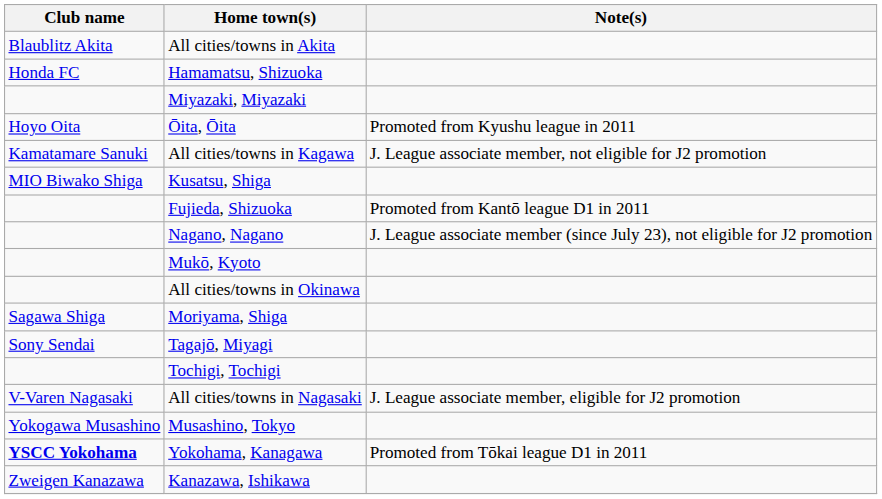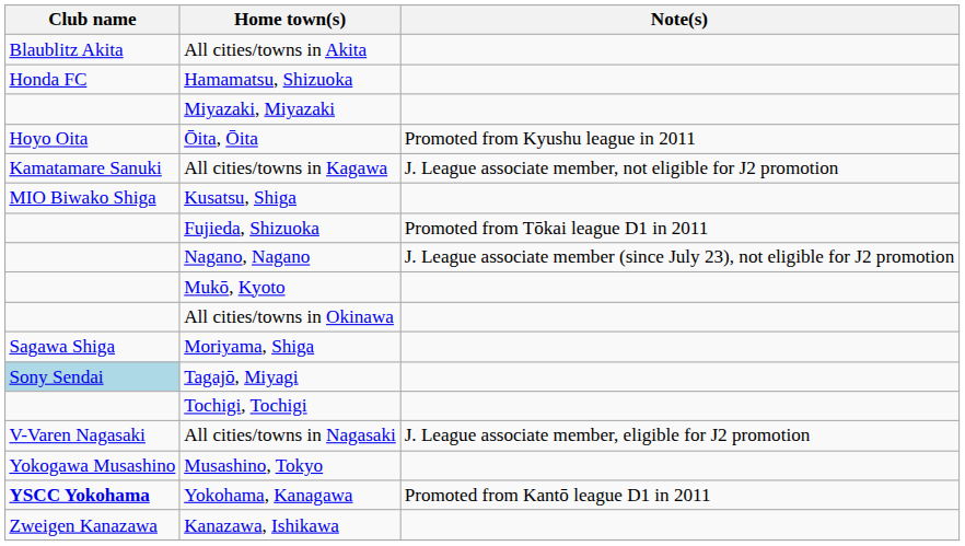 <table class="wikitable sortable">
 <tr>
 <th>Club name</th>
 <th>Home town(s)</th>
 <th>Note(s)</th>
 </tr>
 <tr>
 <td><a href='#'>Blaublitz Akita</a></td>
 <td>All cities/towns in <a href='#'>Akita</a></td>
 <td></td>
 </tr>
 <tr>
 <td><a href='#'>Honda FC</a></td>
 <td><a href='#'>Hamamatsu</a>, <a href='#'>Shizuoka</a></td>
 <td></td>
 </tr>
 <tr>
 <td></td>
 <td><a href='#'>Miyazaki</a>, <a href='#'>Miyazaki</a></td>
 <td></td>
 </tr>
 <tr>
 <td><a href='#'>Hoyo Oita</a></td>
 <td><a href='#'>Ōita</a>, <a href='#'>Ōita</a></td>
 <td>Promoted from Kyushu league in 2011</td>
 </tr>
 <tr>
 <td><a href='#'>Kamatamare Sanuki</a></td>
 <td>All cities/towns in <a href='#'>Kagawa</a></td>
 <td>J. League associate member, not eligible for J2 promotion</td>
 </tr>
 <tr>
 <td><a href='#'>MIO Biwako Shiga</a></td>
 <td><a href='#'>Kusatsu</a>, <a href='#'>Shiga</a></td>
 <td></td>
 </tr>
 <tr>
 <td></td>
 <td><a href='#'>Fujieda</a>, <a href='#'>Shizuoka</a></td>
-<td>Promoted from Kantō league D1 in 2011</td>
+<td>Promoted from Tōkai league D1 in 2011</td>
 </tr>
 <tr>
 <td></td>
 <td><a href='#'>Nagano</a>, <a href='#'>Nagano</a></td>
 <td>J. League associate member (since July 23), not eligible for J2 promotion</td>
 </tr>
 <tr>
 <td></td>
 <td><a href='#'>Mukō</a>, <a href='#'>Kyoto</a></td>
 <td></td>
 </tr>
 <tr>
 <td></td>
 <td>All cities/towns in <a href='#'>Okinawa</a></td>
 <td></td>
 </tr>
 <tr>
 <td><a href='#'>Sagawa Shiga</a></td>
 <td><a href='#'>Moriyama</a>, <a href='#'>Shiga</a></td>
 <td></td>
 </tr>
 <tr>
-<td><a href='#'>Sony Sendai</a></td>
+<td style="background: lightblue;"><a href='#'>Sony Sendai</a></td>
 <td><a href='#'>Tagajō</a>, <a href='#'>Miyagi</a></td>
 <td></td>
 </tr>
 <tr>
 <td></td>
 <td><a href='#'>Tochigi</a>, <a href='#'>Tochigi</a></td>
 <td></td>
 </tr>
 <tr>
 <td><a href='#'>V-Varen Nagasaki</a></td>
 <td>All cities/towns in <a href='#'>Nagasaki</a></td>
 <td>J. League associate member, eligible for J2 promotion</td>
 </tr>
 <tr>
 <td><a href='#'>Yokogawa Musashino</a></td>
 <td><a href='#'>Musashino</a>, <a href='#'>Tokyo</a></td>
 <td></td>
 </tr>
 <tr>
 <td><strong><a href='#'>YSCC Yokohama</a></strong></td>
 <td><a href='#'>Yokohama</a>, <a href='#'>Kanagawa</a></td>
-<td>Promoted from Tōkai league D1 in 2011</td>
+<td>Promoted from Kantō league D1 in 2011</td>
 </tr>
 <tr>
 <td><a href='#'>Zweigen Kanazawa</a></td>
 <td><a href='#'>Kanazawa</a>, <a href='#'>Ishikawa</a></td>
 <td></td>
 </tr>
 <tr>
 </tr>
 </table>
